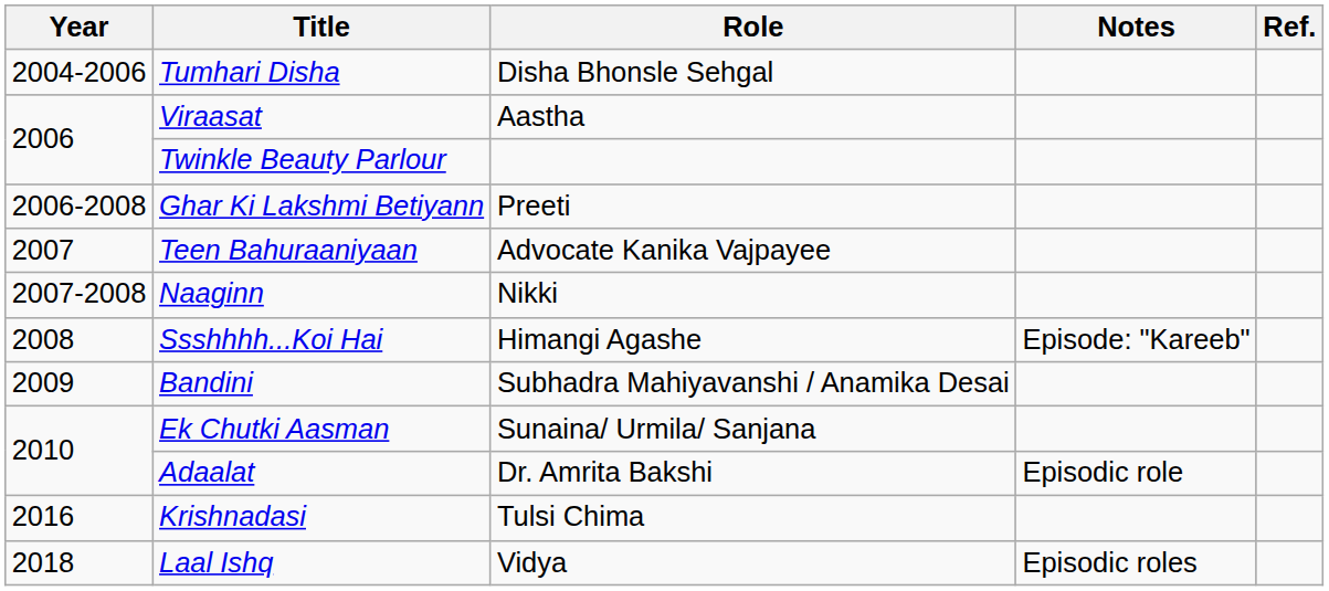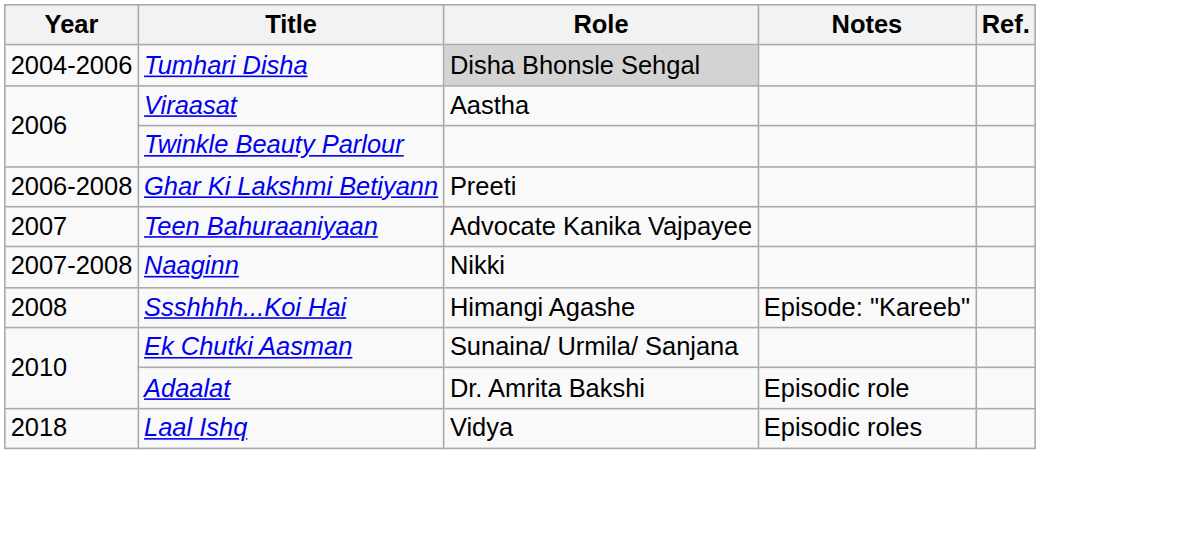 <table class="wikitable sortable">
 <tr>
 <th>Year</th>
 <th>Title</th>
 <th>Role</th>
 <th>Notes</th>
 <th class="unsortable">Ref.</th>
 </tr>
 <tr>
 <td>2004-2006</td>
 <td><em><a href='#'>Tumhari Disha</a></em></td>
-<td>Disha Bhonsle Sehgal</td>
+<td style="background: lightgrey;">Disha Bhonsle Sehgal</td>
 <td></td>
 <td></td>
 </tr>
 <tr>
 <td rowspan="2">2006</td>
 <td><em><a href='#'>Viraasat</a></em></td>
 <td>Aastha</td>
 <td></td>
 <td></td>
 </tr>
 <tr>
 <td><em><a href='#'>Twinkle Beauty Parlour</a></em></td>
 <td></td>
 <td></td>
 <td></td>
 </tr>
 <tr>
 <td>2006-2008</td>
 <td><em><a href='#'>Ghar Ki Lakshmi Betiyann</a></em></td>
 <td>Preeti</td>
 <td></td>
 <td></td>
 </tr>
 <tr>
 <td>2007</td>
 <td><em><a href='#'>Teen Bahuraaniyaan</a></em></td>
 <td>Advocate Kanika Vajpayee</td>
 <td></td>
 <td></td>
 </tr>
 <tr>
 <td>2007-2008</td>
 <td><em><a href='#'>Naaginn</a></em></td>
 <td>Nikki</td>
 <td></td>
 <td></td>
 </tr>
 <tr>
 <td>2008</td>
 <td><em><a href='#'>Ssshhhh...Koi Hai</a></em></td>
 <td>Himangi Agashe</td>
 <td>Episode: "Kareeb"</td>
 <td></td>
 </tr>
 <tr>
-<td>2009</td>
-<td><em><a href='#'>Bandini</a></em></td>
-<td>Subhadra Mahiyavanshi / Anamika Desai</td>
-<td></td>
-<td></td>
-</tr>
-<tr>
 <td rowspan="2">2010</td>
 <td><em><a href='#'>Ek Chutki Aasman</a></em></td>
 <td>Sunaina/ Urmila/ Sanjana</td>
 <td></td>
 <td></td>
 </tr>
 <tr>
 <td><em><a href='#'>Adaalat</a></em></td>
 <td>Dr. Amrita Bakshi</td>
 <td>Episodic role</td>
 <td></td>
 </tr>
 <tr>
-<td>2016</td>
-<td><em><a href='#'>Krishnadasi</a></em></td>
-<td>Tulsi Chima</td>
-<td></td>
-<td></td>
-</tr>
-<tr>
 <td>2018</td>
 <td><em><a href='#'>Laal Ishq</a></em></td>
 <td>Vidya</td>
 <td>Episodic roles</td>
 <td></td>
 </tr>
 </table>
